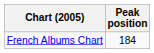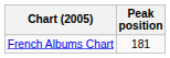 <table class="wikitable">
 <tr>
 <th style="text-align:center;">Chart (2005)</th>
 <th style="text-align:center;">Peak<br>position</th>
 </tr>
 <tr>
 <td align="left"><a href='#'>French Albums Chart</a></td>
-<td style="text-align:center;">184</td>
+<td style="text-align:center;">181</td>
 </tr>
 </table>
